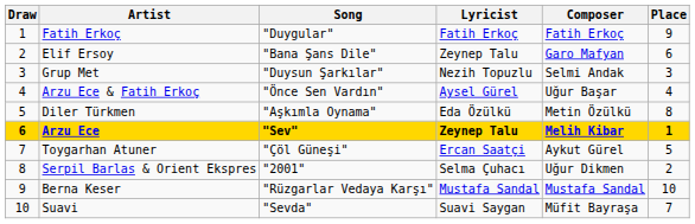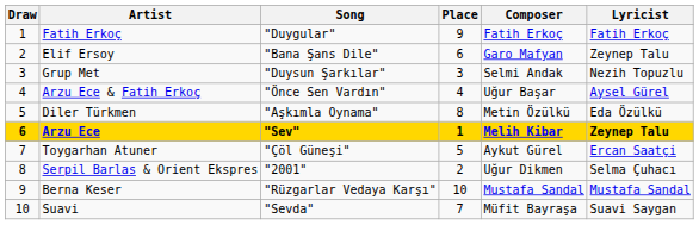 <table class="sortable wikitable" style="margin: 1em auto 1em auto; text-align:center">
 <tr>
 <th>Draw</th>
 <th>Artist</th>
 <th>Song</th>
+<th>Place</th>
+<th>Composer</th>
 <th>Lyricist</th>
-<th>Composer</th>
-<th>Place</th>
 </tr>
 <tr>
 <td>1</td>
 <td align="left"><a href='#'>Fatih Erkoç</a></td>
 <td align="left">"Duygular"</td>
+<td>9</td>
 <td align="left"><a href='#'>Fatih Erkoç</a></td>
 <td align="left"><a href='#'>Fatih Erkoç</a></td>
-<td>9</td>
 </tr>
 <tr>
 <td>2</td>
 <td align="left">Elif Ersoy</td>
 <td align="left">"Bana Şans Dile"</td>
+<td>6</td>
+<td align="left"><a href='#'>Garo Mafyan</a></td>
 <td align="left">Zeynep Talu</td>
-<td align="left"><a href='#'>Garo Mafyan</a></td>
-<td>6</td>
 </tr>
 <tr>
 <td>3</td>
 <td align="left">Grup Met</td>
 <td align="left">"Duysun Şarkılar"</td>
+<td>3</td>
+<td align="left">Selmi Andak</td>
 <td align="left">Nezih Topuzlu</td>
-<td align="left">Selmi Andak</td>
-<td>3</td>
 </tr>
 <tr>
 <td>4</td>
 <td align="left"><a href='#'>Arzu Ece</a> & <a href='#'>Fatih Erkoç</a></td>
 <td align="left">"Önce Sen Vardın"</td>
+<td>4</td>
+<td align="left">Uğur Başar</td>
 <td align="left"><a href='#'>Aysel Gürel</a></td>
-<td align="left">Uğur Başar</td>
-<td>4</td>
 </tr>
 <tr>
 <td>5</td>
 <td align="left">Diler Türkmen</td>
 <td align="left">"Aşkımla Oynama"</td>
+<td>8</td>
+<td align="left">Metin Özülkü</td>
 <td align="left">Eda Özülkü</td>
-<td align="left">Metin Özülkü</td>
-<td>8</td>
 </tr>
 <tr style="font-weight:bold;background:gold;">
 <td>6</td>
 <td align="left"><a href='#'>Arzu Ece</a></td>
 <td align="left">"Sev"</td>
+<td>1</td>
+<td align="left"><a href='#'>Melih Kibar</a></td>
 <td align="left">Zeynep Talu</td>
-<td align="left"><a href='#'>Melih Kibar</a></td>
-<td>1</td>
 </tr>
 <tr>
 <td>7</td>
 <td align="left">Toygarhan Atuner</td>
 <td align="left">"Çöl Güneşi"</td>
+<td>5</td>
+<td align="left">Aykut Gürel</td>
 <td align="left"><a href='#'>Ercan Saatçi</a></td>
-<td align="left">Aykut Gürel</td>
-<td>5</td>
 </tr>
 <tr>
 <td>8</td>
 <td align="left"><a href='#'>Serpil Barlas</a> & Orient Ekspres</td>
 <td align="left">"2001"</td>
+<td>2</td>
+<td align="left">Uğur Dikmen</td>
 <td align="left">Selma Çuhacı</td>
-<td align="left">Uğur Dikmen</td>
-<td>2</td>
 </tr>
 <tr>
 <td>9</td>
 <td align="left">Berna Keser</td>
 <td align="left">"Rüzgarlar Vedaya Karşı"</td>
+<td>10</td>
 <td align="left"><a href='#'>Mustafa Sandal</a></td>
 <td align="left"><a href='#'>Mustafa Sandal</a></td>
-<td>10</td>
 </tr>
 <tr>
 <td>10</td>
 <td align="left">Suavi</td>
 <td align="left">"Sevda"</td>
+<td>7</td>
+<td align="left">Müfit Bayraşa</td>
 <td align="left">Suavi Saygan</td>
-<td align="left">Müfit Bayraşa</td>
-<td>7</td>
 </tr>
 </table>
